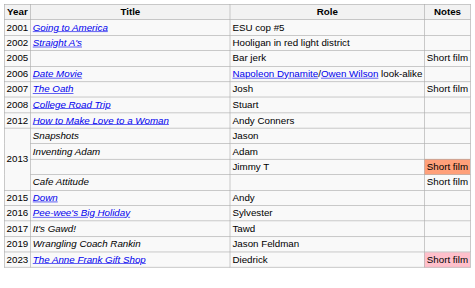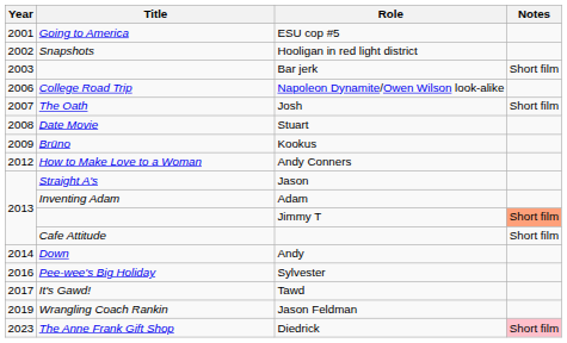 <table class="wikitable sortable">
 <tr>
 <th>Year</th>
 <th style="width:20em;">Title</th>
 <th>Role</th>
 <th class="unsortable">Notes</th>
 </tr>
 <tr>
 <td>2001</td>
 <td><em><a href='#'>Going to America</a></em></td>
 <td>ESU cop #5</td>
 <td></td>
 </tr>
 <tr>
 <td>2002</td>
-<td><em><a href='#'>Straight A's</a></em></td>
+<td><em>Snapshots</em></td>
 <td>Hooligan in red light district</td>
 <td></td>
 </tr>
 <tr>
-<td>2005</td>
+<td>2003</td>
 <td><em></em></td>
 <td>Bar jerk</td>
 <td>Short film</td>
 </tr>
 <tr>
 <td>2006</td>
-<td><em><a href='#'>Date Movie</a></em></td>
+<td><em><a href='#'>College Road Trip</a></em></td>
 <td><a href='#'>Napoleon Dynamite</a>/<a href='#'>Owen Wilson</a> look-alike</td>
 <td></td>
 </tr>
 <tr>
 <td>2007</td>
 <td><em><a href='#'>The Oath</a></em></td>
 <td>Josh</td>
 <td>Short film</td>
 </tr>
 <tr>
 <td>2008</td>
-<td><em><a href='#'>College Road Trip</a></em></td>
+<td><em><a href='#'>Date Movie</a></em></td>
 <td>Stuart</td>
+<td></td>
+</tr>
+<tr>
+<td>2009</td>
+<td><em><a href='#'>Brüno</a></em></td>
+<td>Kookus</td>
 <td></td>
 </tr>
 <tr>
 <td>2012</td>
 <td><em><a href='#'>How to Make Love to a Woman</a></em></td>
 <td>Andy Conners</td>
 <td></td>
 </tr>
 <tr>
 <td rowspan=4>2013</td>
-<td><em>Snapshots</em></td>
+<td><em><a href='#'>Straight A's</a></em></td>
 <td>Jason</td>
 <td></td>
 </tr>
 <tr>
 <td><em>Inventing Adam</em></td>
 <td>Adam</td>
 <td></td>
 </tr>
 <tr>
 <td><em></em></td>
 <td>Jimmy T</td>
 <td style="background: lightsalmon;">Short film</td>
 </tr>
 <tr>
 <td><em>Cafe Attitude</em></td>
 <td></td>
 <td>Short film</td>
 </tr>
 <tr>
-<td>2015</td>
+<td>2014</td>
 <td><em><a href='#'>Down</a></em></td>
 <td>Andy</td>
 <td></td>
 </tr>
 <tr>
 <td>2016</td>
 <td><em><a href='#'>Pee-wee's Big Holiday</a></em></td>
 <td>Sylvester</td>
 <td></td>
 </tr>
 <tr>
 <td>2017</td>
 <td><em>It's Gawd!</em></td>
 <td>Tawd</td>
 <td></td>
 </tr>
 <tr>
 <td>2019</td>
 <td><em>Wrangling Coach Rankin</em></td>
 <td>Jason Feldman</td>
 <td></td>
 </tr>
 <tr>
 <td>2023</td>
 <td><em><a href='#'>The Anne Frank Gift Shop</a></em></td>
 <td>Diedrick</td>
 <td style="background: pink;">Short film</td>
 </tr>
 </table>
